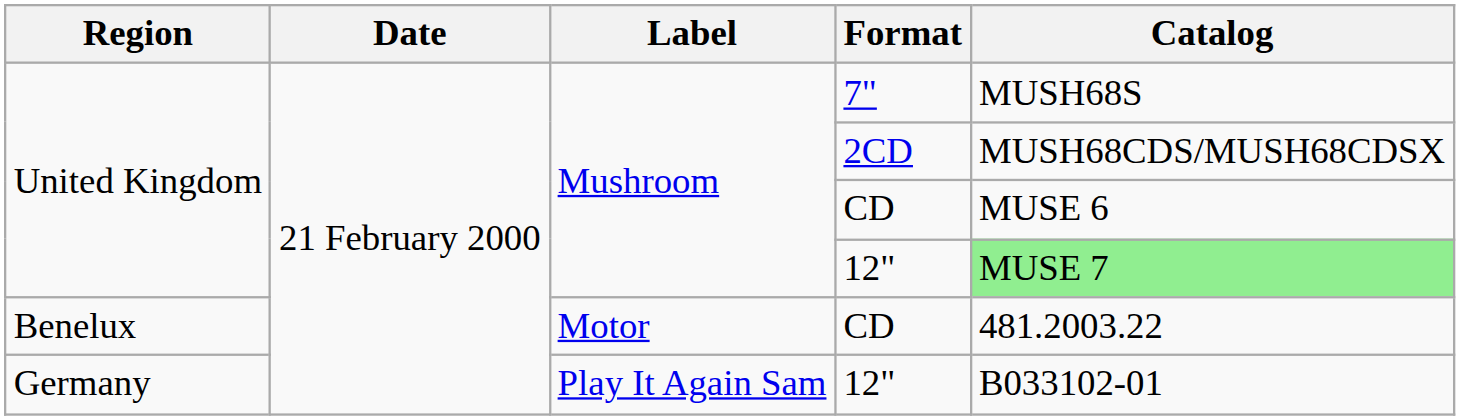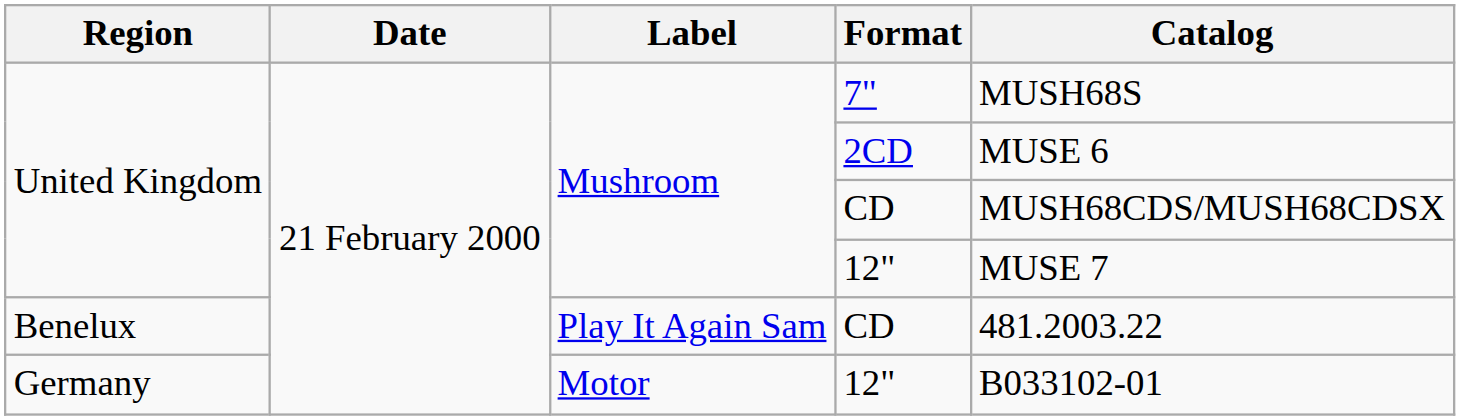 <table class="wikitable">
 <tr>
 <th>Region</th>
 <th>Date</th>
 <th>Label</th>
 <th>Format</th>
 <th>Catalog</th>
 </tr>
 <tr>
 <td rowspan="4">United Kingdom</td>
 <td rowspan="6">21 February 2000</td>
 <td rowspan="4"><a href='#'>Mushroom</a></td>
 <td><a href='#'>7"</a></td>
 <td>MUSH68S</td>
 </tr>
 <tr>
 <td><a href='#'>2CD</a></td>
+<td>MUSE 6</td>
+</tr>
+<tr>
+<td>CD</td>
 <td>MUSH68CDS/MUSH68CDSX</td>
 </tr>
 <tr>
-<td>CD</td>
-<td>MUSE 6</td>
-</tr>
-<tr>
 <td>12"</td>
-<td style="background: lightgreen;">MUSE 7</td>
+<td>MUSE 7</td>
 </tr>
 <tr>
 <td>Benelux</td>
-<td><a href='#'>Motor</a></td>
+<td><a href='#'>Play It Again Sam</a></td>
 <td>CD</td>
 <td>481.2003.22</td>
 </tr>
 <tr>
 <td>Germany</td>
-<td><a href='#'>Play It Again Sam</a></td>
+<td><a href='#'>Motor</a></td>
 <td>12"</td>
 <td>B033102-01</td>
 </tr>
 </table>
